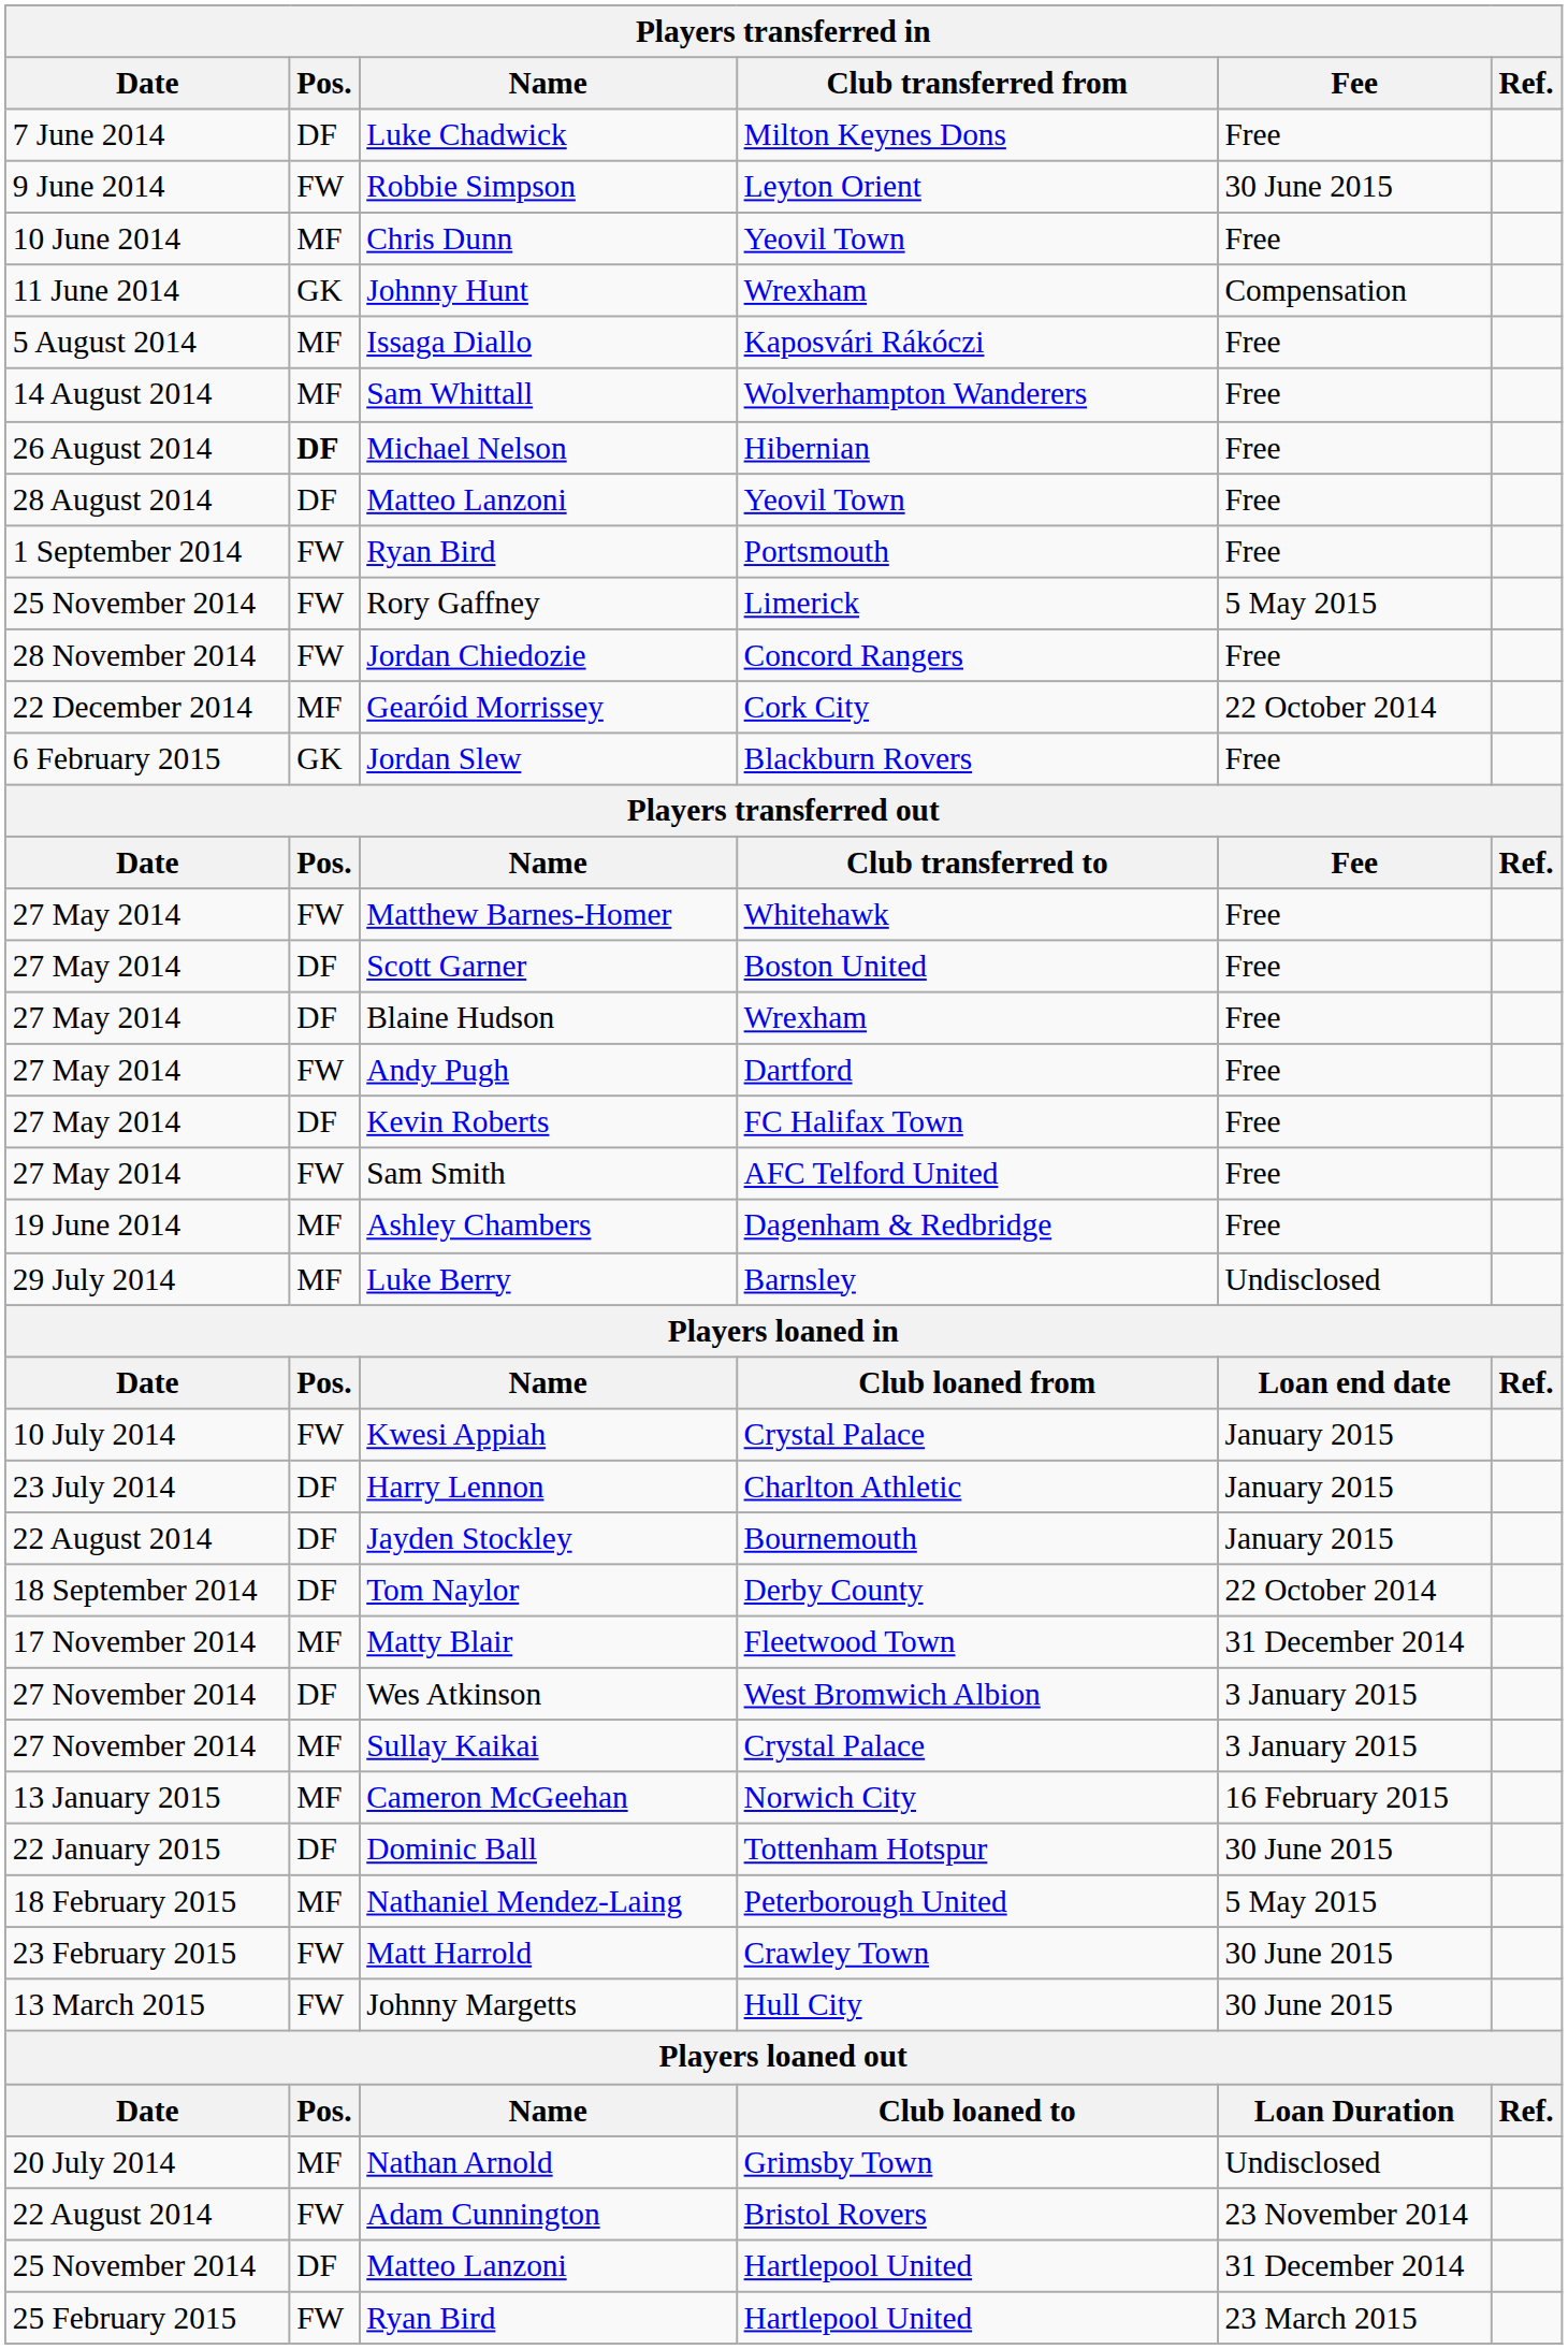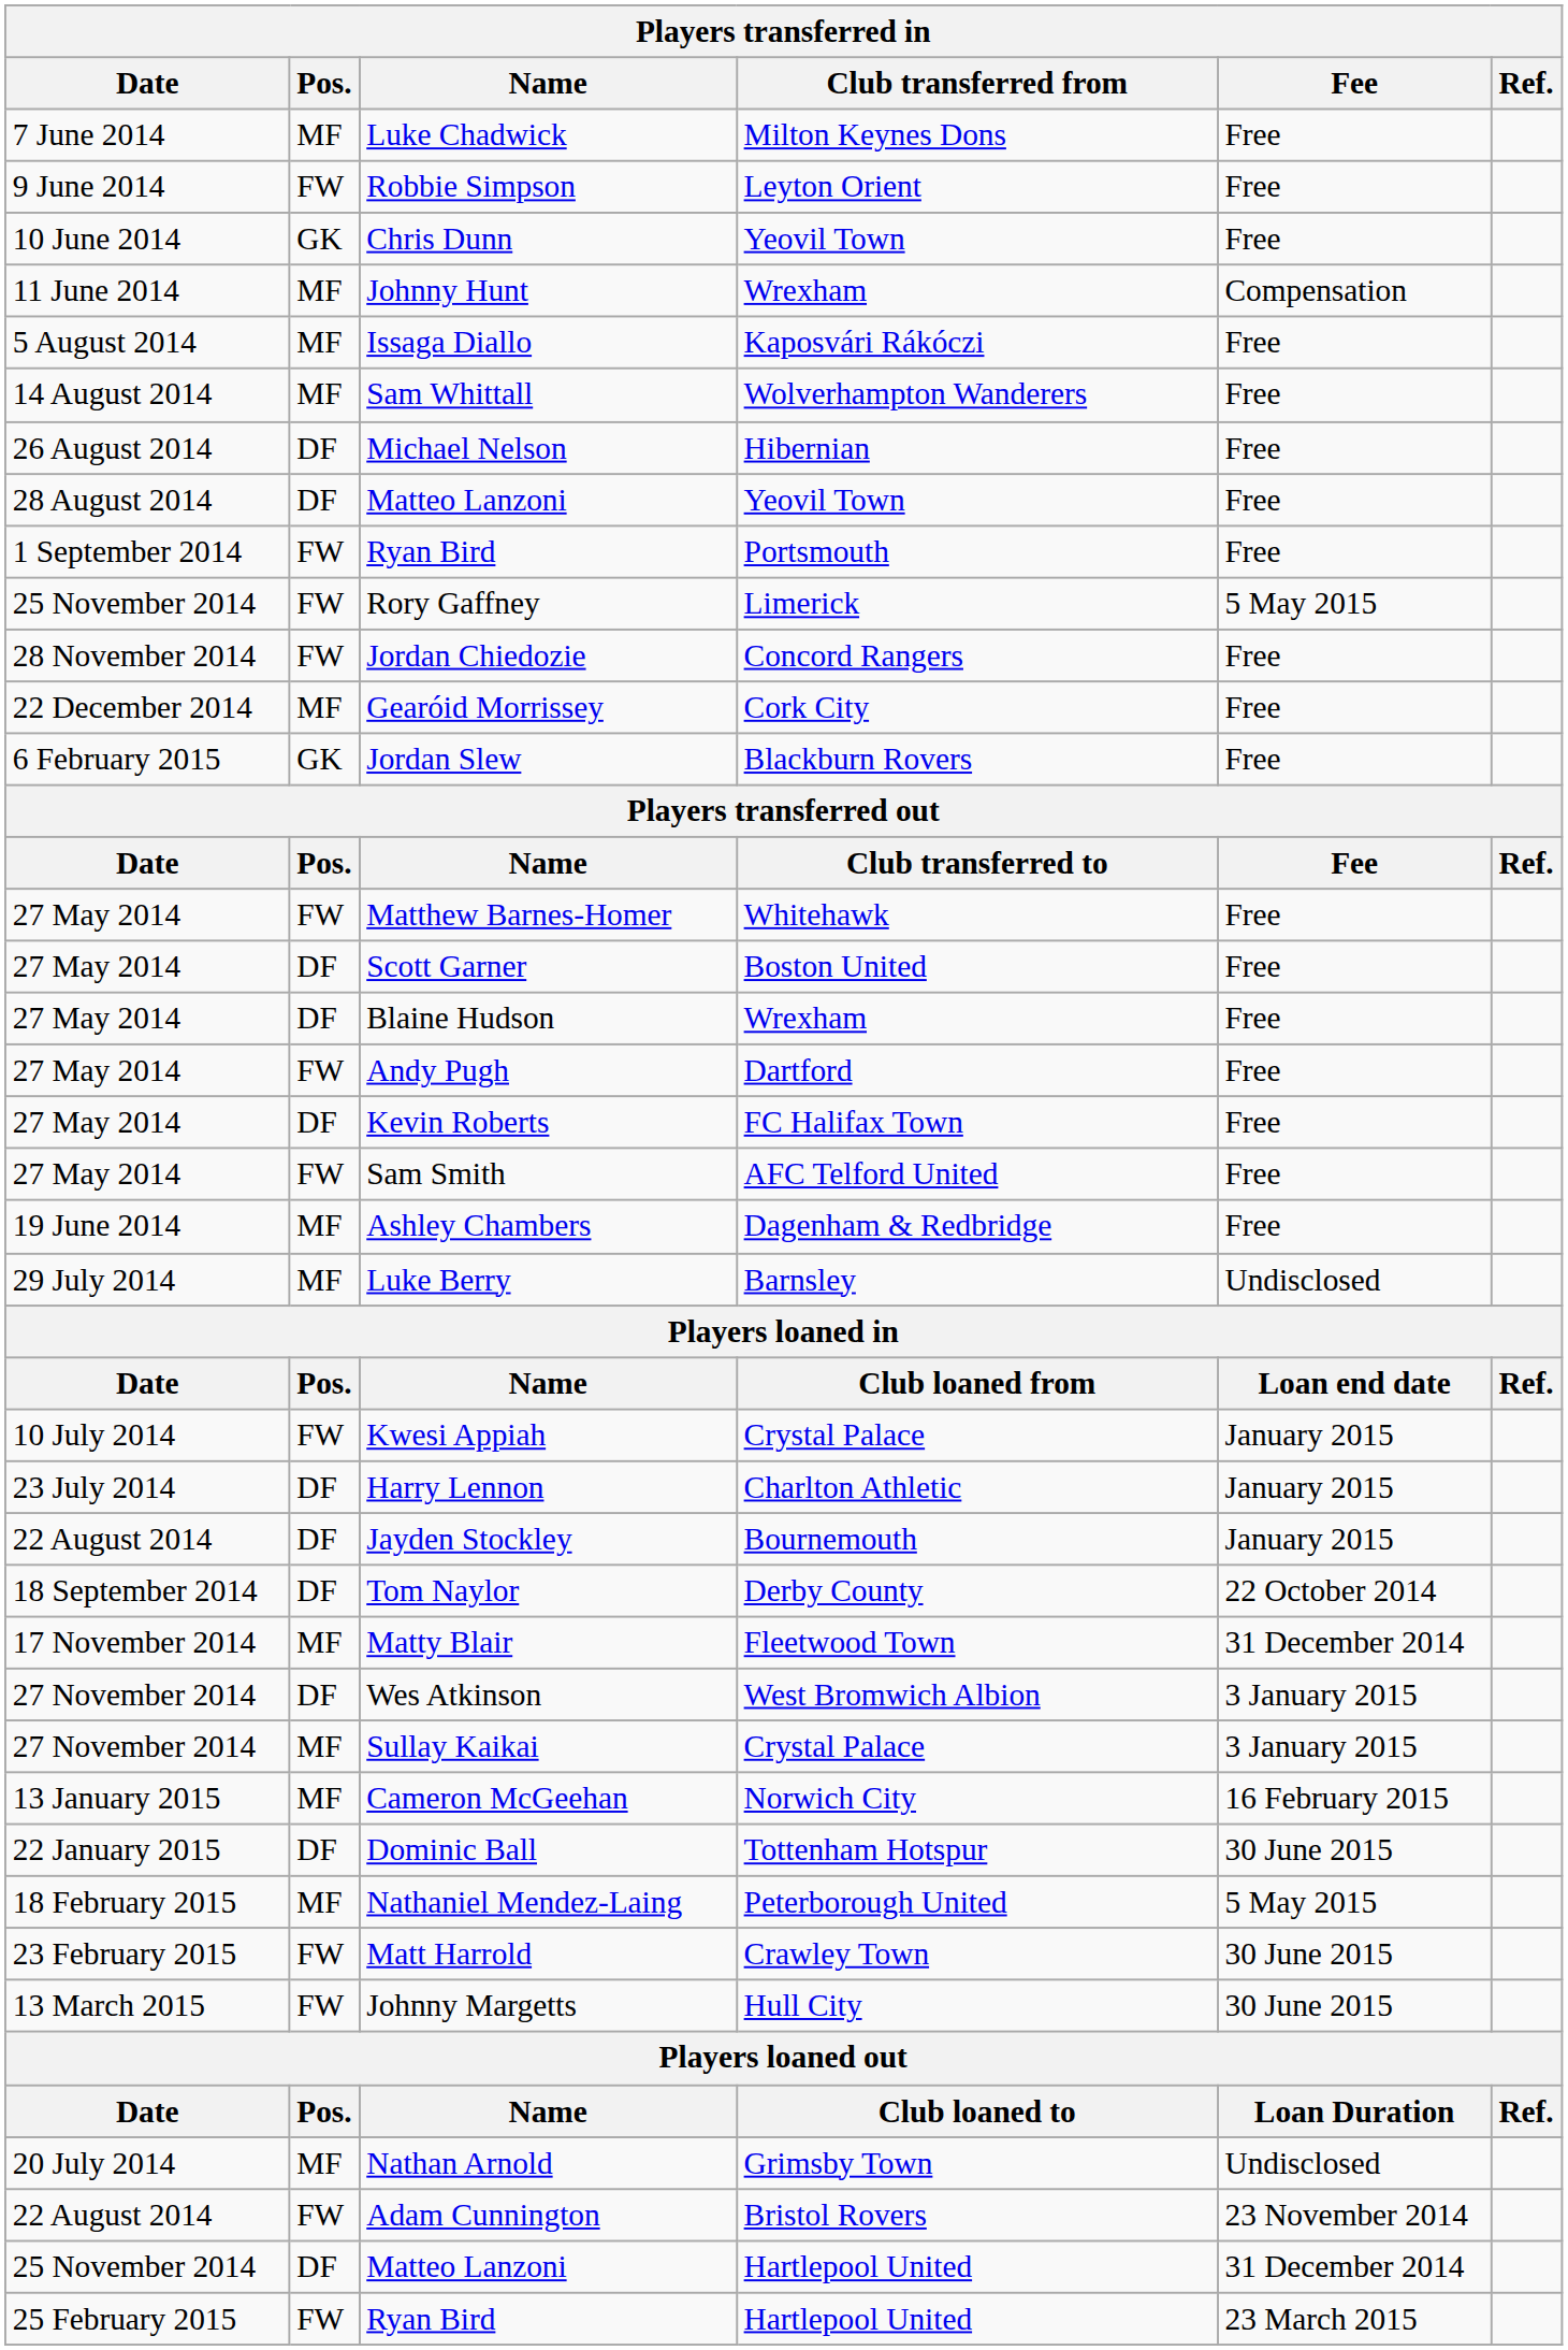 <table class="wikitable" style="font-size:95%;">
 <tr>
 <th colspan="7">Players transferred in</th>
 </tr>
 <tr>
 <th width="130px">Date</th>
 <th width="25px">Pos.</th>
 <th width="175px">Name</th>
 <th width="225px">Club transferred from</th>
 <th width="125px">Fee</th>
 <th width="25px">Ref.</th>
 </tr>
 <tr>
 <td>7 June 2014</td>
-<td>DF</td>
+<td>MF</td>
 <td> <a href='#'>Luke Chadwick</a></td>
 <td> <a href='#'>Milton Keynes Dons</a></td>
 <td>Free</td>
 <td></td>
 </tr>
 <tr>
 <td>9 June 2014</td>
 <td>FW</td>
 <td> <a href='#'>Robbie Simpson</a></td>
 <td> <a href='#'>Leyton Orient</a></td>
-<td>30 June 2015</td>
+<td>Free</td>
 <td></td>
 </tr>
 <tr>
 <td>10 June 2014</td>
-<td>MF</td>
+<td>GK</td>
 <td> <a href='#'>Chris Dunn</a></td>
 <td> <a href='#'>Yeovil Town</a></td>
 <td>Free</td>
 <td></td>
 </tr>
 <tr>
 <td>11 June 2014</td>
-<td>GK</td>
+<td>MF</td>
 <td> <a href='#'>Johnny Hunt</a></td>
 <td> <a href='#'>Wrexham</a></td>
 <td>Compensation</td>
 <td></td>
 </tr>
 <tr>
 <td>5 August 2014</td>
 <td>MF</td>
 <td> <a href='#'>Issaga Diallo</a></td>
 <td> <a href='#'>Kaposvári Rákóczi</a></td>
 <td>Free</td>
 <td></td>
 </tr>
 <tr>
 <td>14 August 2014</td>
 <td>MF</td>
 <td> <a href='#'>Sam Whittall</a></td>
 <td> <a href='#'>Wolverhampton Wanderers</a></td>
 <td>Free</td>
 <td></td>
 </tr>
 <tr>
 <td>26 August 2014</td>
-<td><strong>DF</strong></td>
+<td>DF</td>
 <td> <a href='#'>Michael Nelson</a></td>
 <td> <a href='#'>Hibernian</a></td>
 <td>Free</td>
 <td></td>
 </tr>
 <tr>
 <td>28 August 2014</td>
 <td>DF</td>
 <td> <a href='#'>Matteo Lanzoni</a></td>
 <td> <a href='#'>Yeovil Town</a></td>
 <td>Free</td>
 <td></td>
 </tr>
 <tr>
 <td>1 September 2014</td>
 <td>FW</td>
 <td> <a href='#'>Ryan Bird</a></td>
 <td> <a href='#'>Portsmouth</a></td>
 <td>Free</td>
 <td></td>
 </tr>
 <tr>
 <td>25 November 2014</td>
 <td>FW</td>
 <td> Rory Gaffney</td>
 <td> <a href='#'>Limerick</a></td>
 <td>5 May 2015</td>
 <td></td>
 </tr>
 <tr>
 <td>28 November 2014</td>
 <td>FW</td>
 <td> <a href='#'>Jordan Chiedozie</a></td>
 <td> <a href='#'>Concord Rangers</a></td>
 <td>Free</td>
 <td></td>
 </tr>
 <tr>
 <td>22 December 2014</td>
 <td>MF</td>
 <td> <a href='#'>Gearóid Morrissey</a></td>
 <td> <a href='#'>Cork City</a></td>
-<td>22 October 2014</td>
+<td>Free</td>
 <td></td>
 </tr>
 <tr>
 <td>6 February 2015</td>
 <td>GK</td>
 <td> <a href='#'>Jordan Slew</a></td>
 <td> <a href='#'>Blackburn Rovers</a></td>
 <td>Free</td>
 <td></td>
 </tr>
 <tr>
 <th colspan="7">Players transferred out</th>
 </tr>
 <tr>
 <th width="120px">Date</th>
 <th width="25px">Pos.</th>
 <th width="175px">Name</th>
 <th width="225px">Club transferred to</th>
 <th width="125px">Fee</th>
 <th width="25px">Ref.</th>
 </tr>
 <tr>
 <td>27 May 2014</td>
 <td>FW</td>
 <td> <a href='#'>Matthew Barnes-Homer</a></td>
 <td> <a href='#'>Whitehawk</a></td>
 <td>Free</td>
 <td></td>
 </tr>
 <tr>
 <td>27 May 2014</td>
 <td>DF</td>
 <td> <a href='#'>Scott Garner</a></td>
 <td> <a href='#'>Boston United</a></td>
 <td>Free</td>
 <td></td>
 </tr>
 <tr>
 <td>27 May 2014</td>
 <td>DF</td>
 <td> Blaine Hudson</td>
 <td> <a href='#'>Wrexham</a></td>
 <td>Free</td>
 <td></td>
 </tr>
 <tr>
 <td>27 May 2014</td>
 <td>FW</td>
 <td> <a href='#'>Andy Pugh</a></td>
 <td> <a href='#'>Dartford</a></td>
 <td>Free</td>
 <td></td>
 </tr>
 <tr>
 <td>27 May 2014</td>
 <td>DF</td>
 <td> <a href='#'>Kevin Roberts</a></td>
 <td> <a href='#'>FC Halifax Town</a></td>
 <td>Free</td>
 <td></td>
 </tr>
 <tr>
 <td>27 May 2014</td>
 <td>FW</td>
 <td> Sam Smith</td>
 <td> <a href='#'>AFC Telford United</a></td>
 <td>Free</td>
 <td></td>
 </tr>
 <tr>
 <td>19 June 2014</td>
 <td>MF</td>
 <td> <a href='#'>Ashley Chambers</a></td>
 <td> <a href='#'>Dagenham & Redbridge</a></td>
 <td>Free</td>
 <td></td>
 </tr>
 <tr>
 <td>29 July 2014</td>
 <td>MF</td>
 <td> <a href='#'>Luke Berry</a></td>
 <td> <a href='#'>Barnsley</a></td>
 <td>Undisclosed</td>
 <td></td>
 </tr>
 <tr>
 <th colspan="7">Players loaned in</th>
 </tr>
 <tr>
 <th width="120px">Date</th>
 <th width="25px">Pos.</th>
 <th width="175px">Name</th>
 <th width="225px">Club loaned from</th>
 <th width="125px">Loan end date</th>
 <th width="25px">Ref.</th>
 </tr>
 <tr>
 <td>10 July 2014</td>
 <td>FW</td>
 <td> <a href='#'>Kwesi Appiah</a></td>
 <td> <a href='#'>Crystal Palace</a></td>
 <td>January 2015</td>
 <td></td>
 </tr>
 <tr>
 <td>23 July 2014</td>
 <td>DF</td>
 <td> <a href='#'>Harry Lennon</a></td>
 <td> <a href='#'>Charlton Athletic</a></td>
 <td>January 2015</td>
 <td></td>
 </tr>
 <tr>
 <td>22 August 2014</td>
 <td>DF</td>
 <td> <a href='#'>Jayden Stockley</a></td>
 <td> <a href='#'>Bournemouth</a></td>
 <td>January 2015</td>
 <td></td>
 </tr>
 <tr>
 <td>18 September 2014</td>
 <td>DF</td>
 <td> <a href='#'>Tom Naylor</a></td>
 <td> <a href='#'>Derby County</a></td>
 <td>22 October 2014</td>
 <td></td>
 </tr>
 <tr>
 <td>17 November 2014</td>
 <td>MF</td>
 <td> <a href='#'>Matty Blair</a></td>
 <td> <a href='#'>Fleetwood Town</a></td>
 <td>31 December 2014</td>
 <td></td>
 </tr>
 <tr>
 <td>27 November 2014</td>
 <td>DF</td>
 <td> Wes Atkinson</td>
 <td> <a href='#'>West Bromwich Albion</a></td>
 <td>3 January 2015</td>
 <td></td>
 </tr>
 <tr>
 <td>27 November 2014</td>
 <td>MF</td>
 <td> <a href='#'>Sullay Kaikai</a></td>
 <td> <a href='#'>Crystal Palace</a></td>
 <td>3 January 2015</td>
 <td></td>
 </tr>
 <tr>
 <td>13 January 2015</td>
 <td>MF</td>
 <td> <a href='#'>Cameron McGeehan</a></td>
 <td> <a href='#'>Norwich City</a></td>
 <td>16 February 2015</td>
 <td></td>
 </tr>
 <tr>
 <td>22 January 2015</td>
 <td>DF</td>
 <td> <a href='#'>Dominic Ball</a></td>
 <td> <a href='#'>Tottenham Hotspur</a></td>
 <td>30 June 2015</td>
 <td></td>
 </tr>
 <tr>
 <td>18 February 2015</td>
 <td>MF</td>
 <td> <a href='#'>Nathaniel Mendez-Laing</a></td>
 <td> <a href='#'>Peterborough United</a></td>
 <td>5 May 2015</td>
 <td></td>
 </tr>
 <tr>
 <td>23 February 2015</td>
 <td>FW</td>
 <td> <a href='#'>Matt Harrold</a></td>
 <td> <a href='#'>Crawley Town</a></td>
 <td>30 June 2015</td>
 <td></td>
 </tr>
 <tr>
 <td>13 March 2015</td>
 <td>FW</td>
 <td> Johnny Margetts</td>
 <td> <a href='#'>Hull City</a></td>
 <td>30 June 2015</td>
 <td></td>
 </tr>
 <tr>
 <th colspan="7">Players loaned out</th>
 </tr>
 <tr>
 <th width="120px">Date</th>
 <th width="25px">Pos.</th>
 <th width="175px">Name</th>
 <th width="225px">Club loaned to</th>
 <th width="125px">Loan Duration</th>
 <th width="25px">Ref.</th>
 </tr>
 <tr>
 <td>20 July 2014</td>
 <td>MF</td>
 <td> <a href='#'>Nathan Arnold</a></td>
 <td> <a href='#'>Grimsby Town</a></td>
 <td>Undisclosed</td>
 <td></td>
 </tr>
 <tr>
 <td>22 August 2014</td>
 <td>FW</td>
 <td> <a href='#'>Adam Cunnington</a></td>
 <td> <a href='#'>Bristol Rovers</a></td>
 <td>23 November 2014</td>
 <td></td>
 </tr>
 <tr>
 <td>25 November 2014</td>
 <td>DF</td>
 <td> <a href='#'>Matteo Lanzoni</a></td>
 <td> <a href='#'>Hartlepool United</a></td>
 <td>31 December 2014</td>
 <td></td>
 </tr>
 <tr>
 <td>25 February 2015</td>
 <td>FW</td>
 <td> <a href='#'>Ryan Bird</a></td>
 <td> <a href='#'>Hartlepool United</a></td>
 <td>23 March 2015</td>
 <td></td>
 </tr>
 </table>
